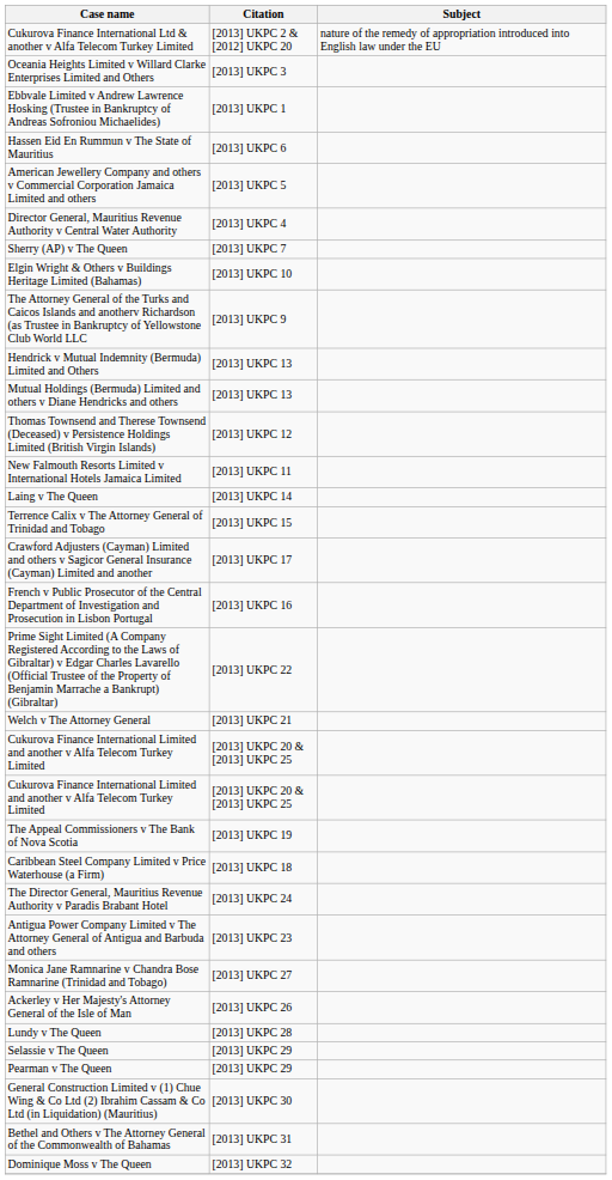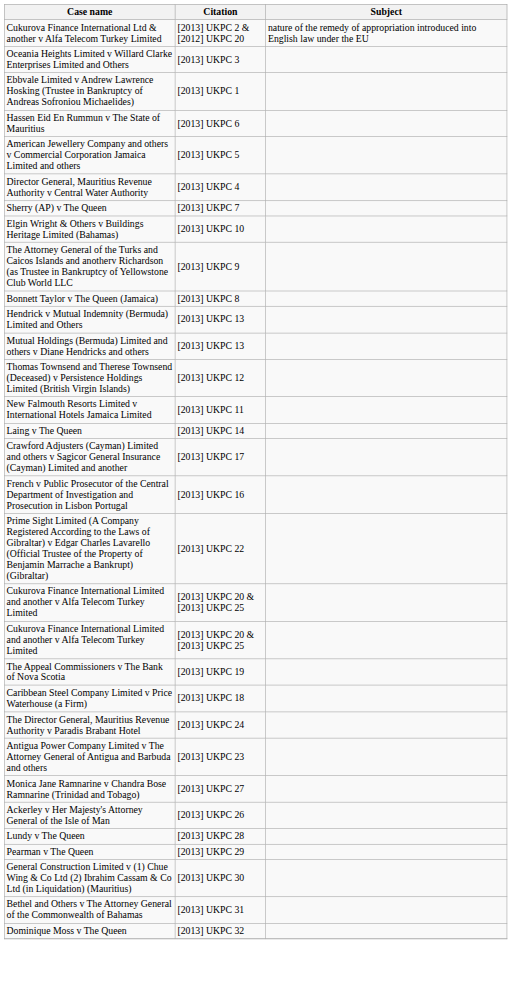 <table class="wikitable" width=825>
 <tr bgcolor="#CCCCCC">
 <th width=34%>Case name</th>
 <th width=18%>Citation</th>
 <th font=small>Subject</th>
 </tr>
 <tr>
 <td>Cukurova Finance International Ltd & another v Alfa Telecom Turkey Limited</td>
 <td>[2013] UKPC 2 & [2012] UKPC 20</td>
 <td>nature of the remedy of appropriation introduced into English law under the EU </td>
 </tr>
 <tr>
 <td>Oceania Heights Limited v Willard Clarke Enterprises Limited and Others</td>
 <td>[2013] UKPC 3</td>
 <td></td>
 </tr>
 <tr>
 <td>Ebbvale Limited v Andrew Lawrence Hosking (Trustee in Bankruptcy of Andreas Sofroniou Michaelides)</td>
 <td>[2013] UKPC 1</td>
 <td></td>
 </tr>
 <tr>
 <td>Hassen Eid En Rummun v The State of Mauritius</td>
 <td>[2013] UKPC 6</td>
 <td></td>
 </tr>
 <tr>
 <td>American Jewellery Company and others v Commercial Corporation Jamaica Limited and others</td>
 <td>[2013] UKPC 5</td>
 <td></td>
 </tr>
 <tr>
 <td>Director General, Mauritius Revenue Authority v Central Water Authority</td>
 <td>[2013] UKPC 4</td>
 <td></td>
 </tr>
 <tr>
 <td>Sherry (AP) v The Queen</td>
 <td>[2013] UKPC 7</td>
 <td></td>
 </tr>
 <tr>
 <td>Elgin Wright & Others v Buildings Heritage Limited (Bahamas)</td>
 <td>[2013] UKPC 10</td>
 <td></td>
 </tr>
 <tr>
 <td>The Attorney General of the Turks and Caicos Islands and anotherv Richardson (as Trustee in Bankruptcy of Yellowstone Club World LLC</td>
 <td>[2013] UKPC 9</td>
 <td></td>
 </tr>
 <tr>
+<td>Bonnett Taylor v The Queen (Jamaica)</td>
+<td>[2013] UKPC 8</td>
+<td></td>
+</tr>
+<tr>
 <td>Hendrick v Mutual Indemnity (Bermuda) Limited and Others</td>
 <td>[2013] UKPC 13</td>
 <td></td>
 </tr>
 <tr>
 <td>Mutual Holdings (Bermuda) Limited and others v Diane Hendricks and others</td>
 <td>[2013] UKPC 13</td>
 <td></td>
 </tr>
 <tr>
 <td>Thomas Townsend and Therese Townsend (Deceased) v Persistence Holdings Limited (British Virgin Islands)</td>
 <td>[2013] UKPC 12</td>
 <td></td>
 </tr>
 <tr>
 <td>New Falmouth Resorts Limited v International Hotels Jamaica Limited</td>
 <td>[2013] UKPC 11</td>
 <td></td>
 </tr>
 <tr>
 <td>Laing v The Queen</td>
 <td>[2013] UKPC 14</td>
 <td></td>
 </tr>
 <tr>
-<td>Terrence Calix v The Attorney General of Trinidad and Tobago</td>
-<td>[2013] UKPC 15</td>
-<td></td>
-</tr>
-<tr>
 <td>Crawford Adjusters (Cayman) Limited and others v Sagicor General Insurance (Cayman) Limited and another</td>
 <td>[2013] UKPC 17</td>
 <td></td>
 </tr>
 <tr>
 <td>French v Public Prosecutor of the Central Department of Investigation and Prosecution in Lisbon Portugal</td>
 <td>[2013] UKPC 16</td>
 <td></td>
 </tr>
 <tr>
 <td>Prime Sight Limited (A Company Registered According to the Laws of Gibraltar) v Edgar Charles Lavarello (Official Trustee of the Property of Benjamin Marrache a Bankrupt) (Gibraltar)</td>
 <td>[2013] UKPC 22</td>
-<td></td>
-</tr>
-<tr>
-<td>Welch v The Attorney General</td>
-<td>[2013] UKPC 21</td>
 <td></td>
 </tr>
 <tr>
 <td>Cukurova Finance International Limited and another v Alfa Telecom Turkey Limited</td>
 <td>[2013] UKPC 20 & [2013] UKPC 25</td>
 <td></td>
 </tr>
 <tr>
 <td>Cukurova Finance International Limited and another v Alfa Telecom Turkey Limited</td>
 <td>[2013] UKPC 20 & [2013] UKPC 25</td>
 <td></td>
 </tr>
 <tr>
 <td>The Appeal Commissioners v The Bank of Nova Scotia</td>
 <td>[2013] UKPC 19</td>
 <td></td>
 </tr>
 <tr>
 <td>Caribbean Steel Company Limited v Price Waterhouse (a Firm)</td>
 <td>[2013] UKPC 18</td>
 <td></td>
 </tr>
 <tr>
 <td>The Director General, Mauritius Revenue Authority v Paradis Brabant Hotel</td>
 <td>[2013] UKPC 24</td>
 <td></td>
 </tr>
 <tr>
 <td>Antigua Power Company Limited v The Attorney General of Antigua and Barbuda and others</td>
 <td>[2013] UKPC 23</td>
 <td></td>
 </tr>
 <tr>
 <td>Monica Jane Ramnarine v Chandra Bose Ramnarine (Trinidad and Tobago)</td>
 <td>[2013] UKPC 27</td>
 <td></td>
 </tr>
 <tr>
 <td>Ackerley v Her Majesty's Attorney General of the Isle of Man</td>
 <td>[2013] UKPC 26</td>
 <td></td>
 </tr>
 <tr>
 <td>Lundy v The Queen</td>
 <td>[2013] UKPC 28</td>
 <td></td>
 </tr>
 <tr>
-<td>Selassie v The Queen</td>
-<td>[2013] UKPC 29</td>
-<td></td>
-</tr>
-<tr>
 <td>Pearman v The Queen</td>
 <td>[2013] UKPC 29</td>
 <td></td>
 </tr>
 <tr>
 <td>General Construction Limited v (1) Chue Wing & Co Ltd (2) Ibrahim Cassam & Co Ltd (in Liquidation) (Mauritius)</td>
 <td>[2013] UKPC 30</td>
 <td></td>
 </tr>
 <tr>
 <td>Bethel and Others v The Attorney General of the Commonwealth of Bahamas</td>
 <td>[2013] UKPC 31</td>
 <td></td>
 </tr>
 <tr>
 <td>Dominique Moss v The Queen</td>
 <td>[2013] UKPC 32</td>
 <td></td>
 </tr>
 <tr>
 </tr>
 </table>
